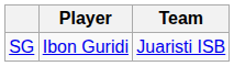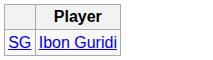 <table class="wikitable">
 <tr>
 <th style="text-align:center;"></th>
 <th style="text-align:center;">Player</th>
-<th style="text-align:center;">Team</th>
 </tr>
 <tr>
 <td style="text-align:center;"><a href='#'>SG</a></td>
 <td> <a href='#'>Ibon Guridi</a></td>
-<td><a href='#'>Juaristi ISB</a></td>
 </tr>
 </table>
